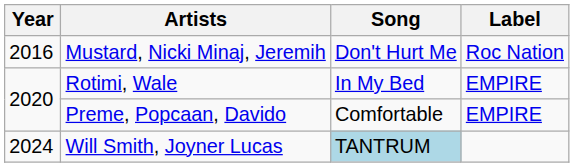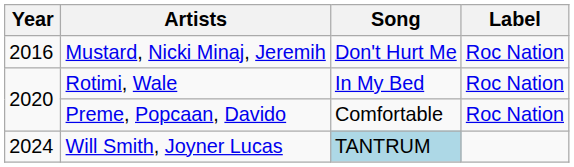 <table class="wikitable">
 <tr>
 <th style="width:10%;">Year</th>
 <th>Artists</th>
 <th>Song</th>
 <th>Label</th>
 </tr>
 <tr>
 <td>2016</td>
 <td><a href='#'>Mustard</a>, <a href='#'>Nicki Minaj</a>, <a href='#'>Jeremih</a></td>
 <td><a href='#'>Don't Hurt Me</a></td>
 <td><a href='#'>Roc Nation</a></td>
 </tr>
 <tr>
 <td rowspan="2">2020</td>
 <td><a href='#'>Rotimi</a>, <a href='#'>Wale</a></td>
 <td><a href='#'>In My Bed</a></td>
-<td><a href='#'>EMPIRE</a></td>
+<td><a href='#'>Roc Nation</a></td>
 </tr>
 <tr>
 <td><a href='#'>Preme</a>, <a href='#'>Popcaan</a>, <a href='#'>Davido</a></td>
 <td>Comfortable</td>
-<td><a href='#'>EMPIRE</a></td>
+<td><a href='#'>Roc Nation</a></td>
 </tr>
 <tr>
 <td>2024</td>
 <td><a href='#'>Will Smith</a>, <a href='#'>Joyner Lucas</a></td>
 <td style="background: lightblue;">TANTRUM</td>
 <td></td>
 </tr>
 </table>
